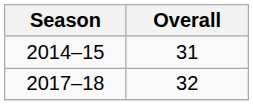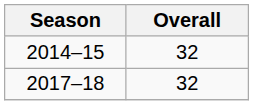 <table class="wikitable">
 <tr class="hintergrundfarbe5">
 <th width="90">Season</th>
 <th width="90">Overall</th>
 </tr>
 <tr>
 <td align=center>2014–15</td>
-<td align=center>31</td>
+<td align=center>32</td>
 </tr>
 <tr>
 <td align=center>2017–18</td>
 <td align=center>32</td>
 </tr>
 <tr>
 </tr>
 </table>
